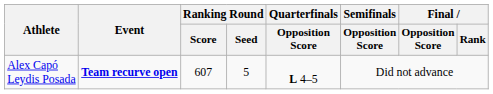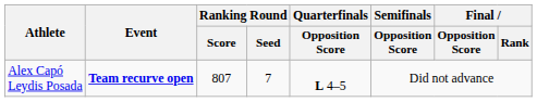 <table class=wikitable style=font-size:90%;text-align:center>
 <tr>
 <th rowspan=2>Athlete</th>
 <th rowspan=2>Event</th>
 <th colspan=2>Ranking Round</th>
 <th>Quarterfinals</th>
 <th>Semifinals</th>
 <th colspan=2>Final / </th>
 </tr>
 <tr style=font-size:95%>
 <th>Score</th>
 <th>Seed</th>
 <th>Opposition<br>Score</th>
 <th>Opposition<br>Score</th>
 <th>Opposition<br>Score</th>
 <th>Rank</th>
 </tr>
 <tr>
 <td align=left><a href='#'>Alex Capó</a><br><a href='#'>Leydis Posada</a></td>
 <td align=left><strong><a href='#'>Team recurve open</a></strong></td>
-<td>607</td>
-<td>5</td>
+<td>807</td>
+<td>7</td>
 <td><br><strong>L</strong> 4–5</td>
 <td colspan=3>Did not advance</td>
 </tr>
 </table>
